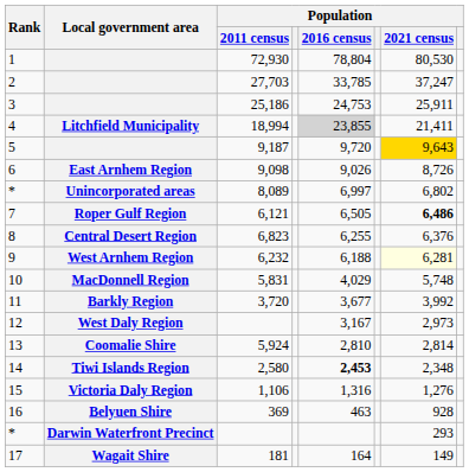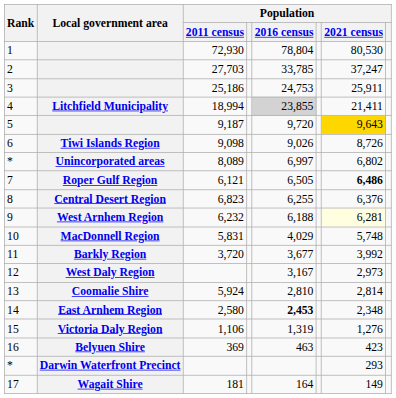 <table class="wikitable sortable plainrowheaders">
 <tr>
 <th scope=col rowspan="2">Rank</th>
 <th scope=col rowspan="2">Local government area</th>
 <th scope=colgroup colspan="6">Population</th>
 </tr>
 <tr>
 <th scope=col><a href='#'>2011 census</a></th>
 <th scope=col class="unsortable"></th>
 <th scope=col><a href='#'>2016 census</a></th>
 <th scope=col class="unsortable"></th>
 <th scope=col><a href='#'>2021 census</a></th>
 <th scope=col class="unsortable"></th>
 </tr>
 <tr>
 <td>1</td>
 <th scope=row></th>
 <td align="right">72,930</td>
 <td></td>
 <td align="right">78,804</td>
 <td></td>
 <td align="right">80,530</td>
 <td></td>
 </tr>
 <tr>
 <td>2</td>
 <th scope=row></th>
 <td align="right">27,703</td>
 <td></td>
 <td align="right">33,785</td>
 <td></td>
 <td align="right">37,247</td>
 <td></td>
 </tr>
 <tr>
 <td>3</td>
 <th scope=row></th>
 <td align="right">25,186</td>
 <td></td>
 <td align="right">24,753</td>
 <td></td>
 <td align="right">25,911</td>
 <td></td>
 </tr>
 <tr>
 <td>4</td>
 <th scope=row><a href='#'>Litchfield Municipality</a></th>
 <td align="right">18,994</td>
 <td></td>
 <td align="right" style="background: lightgrey;">23,855</td>
 <td></td>
 <td align="right">21,411</td>
 <td></td>
 </tr>
 <tr>
 <td>5</td>
 <th scope=row></th>
 <td align="right">9,187</td>
 <td></td>
 <td align="right">9,720</td>
 <td></td>
 <td align="right" style="background: gold;">9,643</td>
 <td></td>
 </tr>
 <tr>
 <td>6</td>
-<th scope=row><a href='#'>East Arnhem Region</a></th>
+<th scope=row><a href='#'>Tiwi Islands Region</a></th>
 <td align="right">9,098</td>
 <td></td>
 <td align="right">9,026</td>
 <td></td>
 <td align="right">8,726</td>
 <td></td>
 </tr>
 <tr>
 <td>*</td>
 <th scope=row><a href='#'>Unincorporated areas</a></th>
 <td align="right">8,089</td>
 <td></td>
 <td align="right">6,997</td>
 <td></td>
 <td align="right">6,802</td>
 <td></td>
 </tr>
 <tr>
 <td>7</td>
 <th scope=row><a href='#'>Roper Gulf Region</a></th>
 <td align="right">6,121</td>
 <td></td>
 <td align="right">6,505</td>
 <td></td>
 <td align="right"><strong>6,486</strong></td>
 <td></td>
 </tr>
 <tr>
 <td>8</td>
 <th scope=row><a href='#'>Central Desert Region</a></th>
 <td align="right">6,823</td>
 <td></td>
 <td align="right">6,255</td>
 <td></td>
 <td align="right">6,376</td>
 <td></td>
 </tr>
 <tr>
 <td>9</td>
 <th scope=row><a href='#'>West Arnhem Region</a></th>
 <td align="right">6,232</td>
 <td></td>
 <td align="right">6,188</td>
 <td></td>
 <td align="right" style="background: lightyellow;">6,281</td>
 <td></td>
 </tr>
 <tr>
 <td>10</td>
 <th scope=row><a href='#'>MacDonnell Region</a></th>
 <td align="right">5,831</td>
 <td></td>
 <td align="right">4,029</td>
 <td></td>
 <td align="right">5,748</td>
 <td></td>
 </tr>
 <tr>
 <td>11</td>
 <th scope=row><a href='#'>Barkly Region</a></th>
 <td align="right">3,720</td>
 <td></td>
 <td align="right">3,677</td>
 <td></td>
 <td align="right">3,992</td>
 <td></td>
 </tr>
 <tr>
 <td>12</td>
 <th scope=row><a href='#'>West Daly Region</a></th>
 <td></td>
 <td></td>
 <td align="right">3,167</td>
 <td></td>
 <td align="right">2,973</td>
 <td></td>
 </tr>
 <tr>
 <td>13</td>
 <th scope=row><a href='#'>Coomalie Shire</a></th>
 <td align="right">5,924</td>
 <td></td>
 <td align="right">2,810</td>
 <td></td>
 <td align="right">2,814</td>
 <td></td>
 </tr>
 <tr>
 <td>14</td>
-<th scope=row><a href='#'>Tiwi Islands Region</a></th>
+<th scope=row><a href='#'>East Arnhem Region</a></th>
 <td align="right">2,580</td>
 <td></td>
 <td align="right"><strong>2,453</strong></td>
 <td></td>
 <td align="right">2,348</td>
 <td></td>
 </tr>
 <tr>
 <td>15</td>
 <th scope=row><a href='#'>Victoria Daly Region</a></th>
 <td align="right">1,106</td>
 <td></td>
-<td align="right">1,316</td>
+<td align="right">1,319</td>
 <td></td>
 <td align="right">1,276</td>
 <td></td>
 </tr>
 <tr>
 <td>16</td>
 <th scope=row><a href='#'>Belyuen Shire</a></th>
 <td align="right">369</td>
 <td></td>
 <td align="right">463</td>
 <td></td>
-<td align="right">928</td>
+<td align="right">423</td>
 <td></td>
 </tr>
 <tr>
 <td>*</td>
 <th scope=row><a href='#'>Darwin Waterfront Precinct</a></th>
 <td></td>
 <td></td>
 <td></td>
 <td></td>
 <td align="right">293</td>
 <td></td>
 </tr>
 <tr>
 <td>17</td>
 <th scope=row><a href='#'>Wagait Shire</a></th>
 <td align="right">181</td>
 <td></td>
 <td align="right">164</td>
 <td></td>
 <td align="right">149</td>
 <td></td>
 </tr>
 </table>
